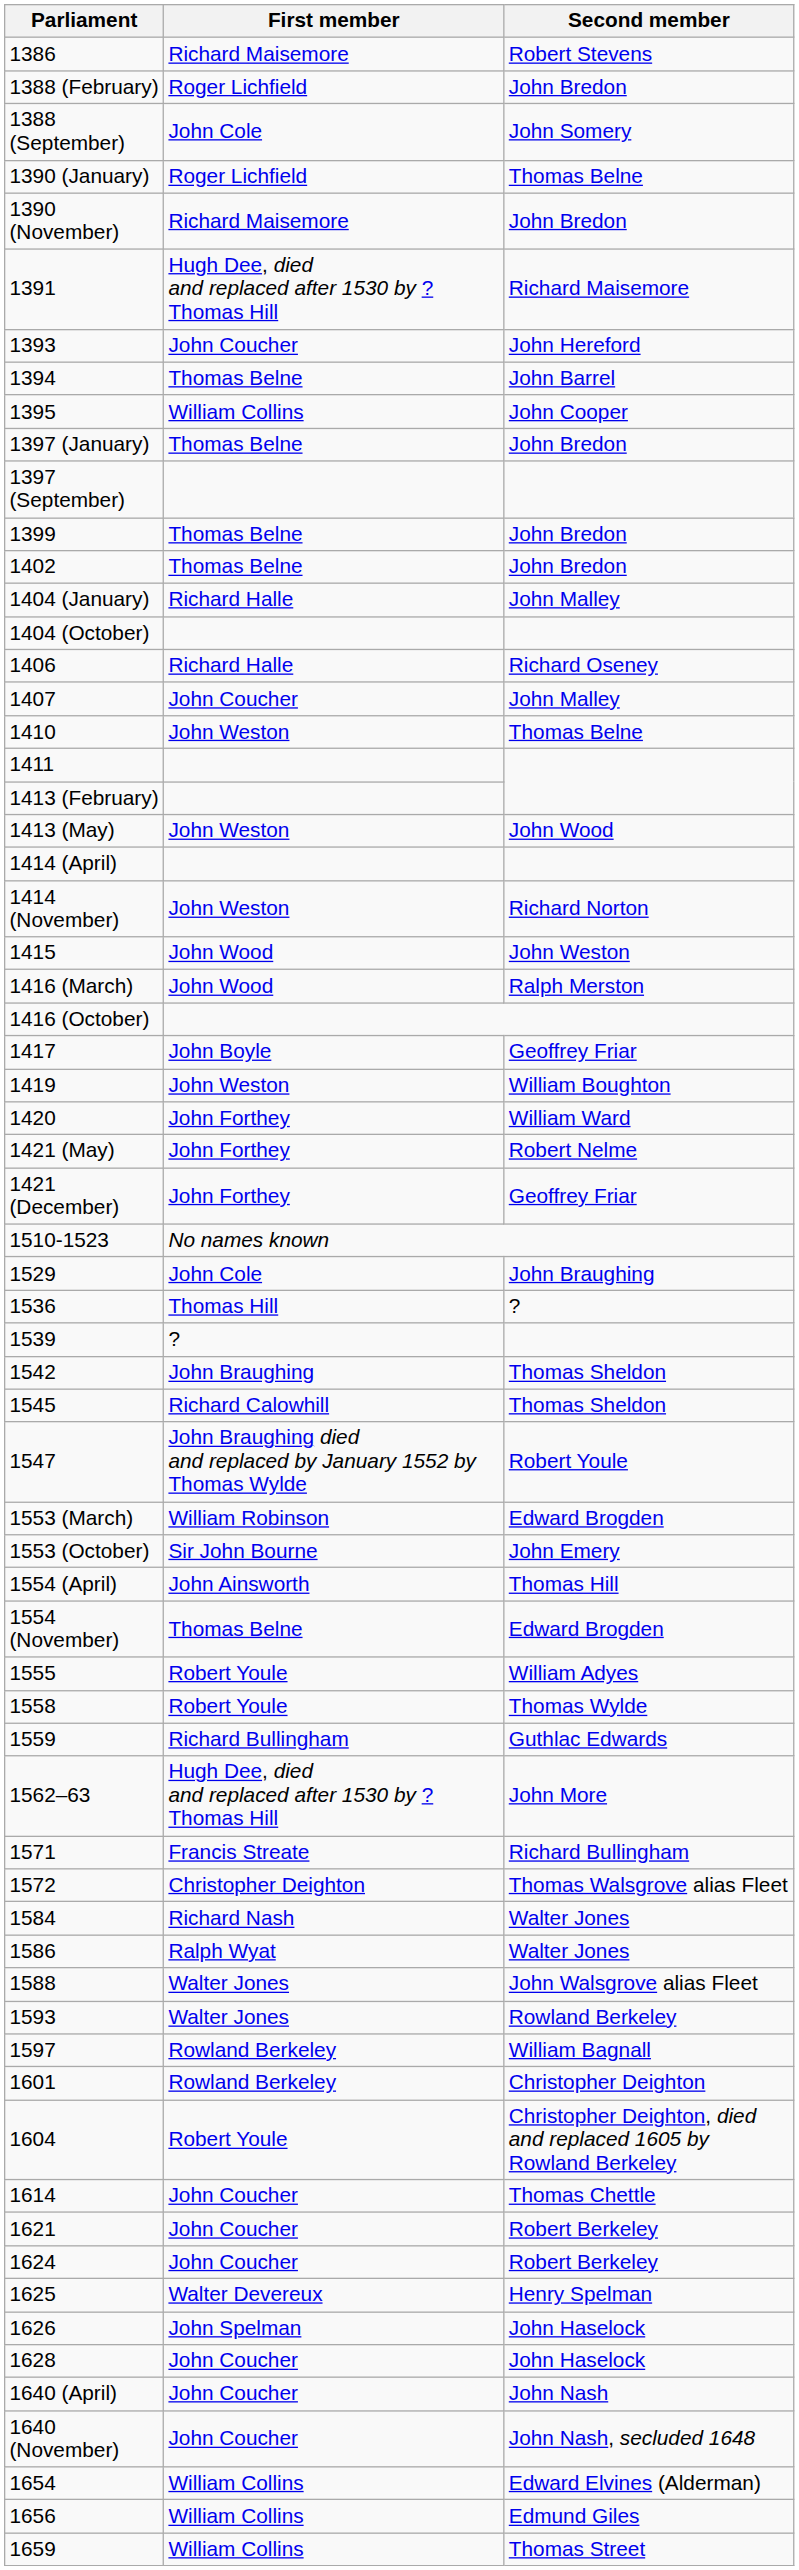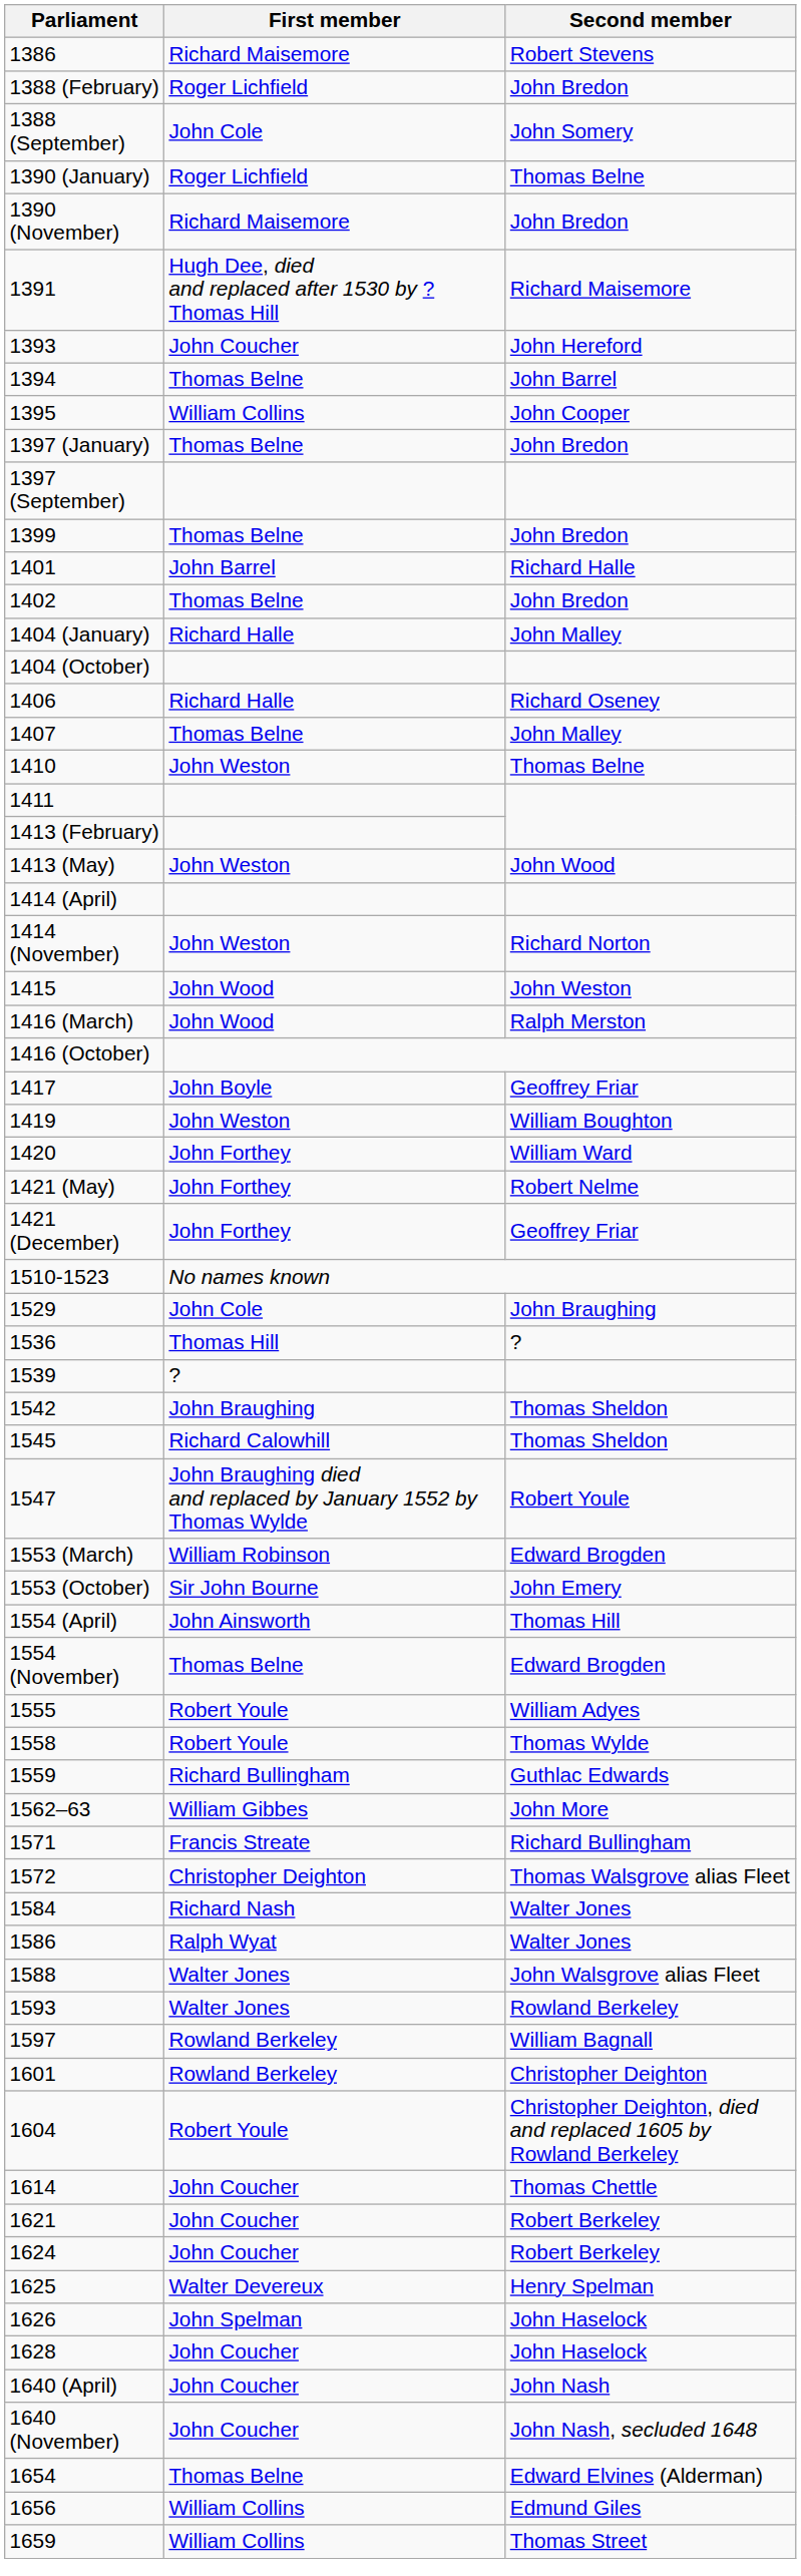 <table class="wikitable">
 <tr>
 <th>Parliament</th>
 <th>First member</th>
 <th>Second member</th>
 </tr>
 <tr>
 <td>1386</td>
 <td><a href='#'>Richard Maisemore</a></td>
 <td><a href='#'>Robert Stevens</a></td>
 </tr>
 <tr>
 <td>1388 (February)</td>
 <td><a href='#'>Roger Lichfield</a></td>
 <td><a href='#'>John Bredon</a></td>
 </tr>
 <tr>
 <td>1388 (September)</td>
 <td><a href='#'>John Cole</a></td>
 <td><a href='#'>John Somery</a></td>
 </tr>
 <tr>
 <td>1390 (January)</td>
 <td><a href='#'>Roger Lichfield</a></td>
 <td><a href='#'>Thomas Belne</a></td>
 </tr>
 <tr>
 <td>1390 (November)</td>
 <td><a href='#'>Richard Maisemore</a></td>
 <td><a href='#'>John Bredon</a></td>
 </tr>
 <tr>
 <td>1391</td>
 <td><a href='#'>Hugh Dee</a>, <em>died <br> and replaced after 1530 by</em> <a href='#'>?Thomas Hill</a></td>
 <td><a href='#'>Richard Maisemore</a></td>
 </tr>
 <tr>
 <td>1393</td>
 <td><a href='#'>John Coucher</a></td>
 <td><a href='#'>John Hereford</a></td>
 </tr>
 <tr>
 <td>1394</td>
 <td><a href='#'>Thomas Belne</a></td>
 <td><a href='#'>John Barrel</a></td>
 </tr>
 <tr>
 <td>1395</td>
 <td><a href='#'>William Collins</a></td>
 <td><a href='#'>John Cooper</a></td>
 </tr>
 <tr>
 <td>1397 (January)</td>
 <td><a href='#'>Thomas Belne</a></td>
 <td><a href='#'>John Bredon</a></td>
 </tr>
 <tr>
 <td>1397 (September)</td>
 <td></td>
 </tr>
 <tr>
 <td>1399</td>
 <td><a href='#'>Thomas Belne</a></td>
 <td><a href='#'>John Bredon</a></td>
 </tr>
 <tr>
+<td>1401</td>
+<td><a href='#'>John Barrel</a></td>
+<td><a href='#'>Richard Halle</a></td>
+</tr>
+<tr>
 <td>1402</td>
 <td><a href='#'>Thomas Belne</a></td>
 <td><a href='#'>John Bredon</a></td>
 </tr>
 <tr>
 <td>1404 (January)</td>
 <td><a href='#'>Richard Halle</a></td>
 <td><a href='#'>John Malley</a></td>
 </tr>
 <tr>
 <td>1404 (October)</td>
 <td></td>
 </tr>
 <tr>
 <td>1406</td>
 <td><a href='#'>Richard Halle</a></td>
 <td><a href='#'>Richard Oseney</a></td>
 </tr>
 <tr>
 <td>1407</td>
-<td><a href='#'>John Coucher</a></td>
+<td><a href='#'>Thomas Belne</a></td>
 <td><a href='#'>John Malley</a></td>
 </tr>
 <tr>
 <td>1410</td>
 <td><a href='#'>John Weston</a></td>
 <td><a href='#'>Thomas Belne</a></td>
 </tr>
 <tr>
 <td>1411</td>
 <td></td>
 </tr>
 <tr>
 <td>1413 (February)</td>
 <td></td>
 </tr>
 <tr>
 <td>1413 (May)</td>
 <td><a href='#'>John Weston</a></td>
 <td><a href='#'>John Wood</a></td>
 </tr>
 <tr>
 <td>1414 (April)</td>
 <td></td>
 </tr>
 <tr>
 <td>1414 (November)</td>
 <td><a href='#'>John Weston</a></td>
 <td><a href='#'>Richard Norton</a></td>
 </tr>
 <tr>
 <td>1415</td>
 <td><a href='#'>John Wood</a></td>
 <td><a href='#'>John Weston</a></td>
 </tr>
 <tr>
 <td>1416 (March)</td>
 <td><a href='#'>John Wood</a></td>
 <td><a href='#'>Ralph Merston</a></td>
 </tr>
 <tr>
 <td>1416 (October)</td>
 </tr>
 <tr>
 <td>1417</td>
 <td><a href='#'>John Boyle</a></td>
 <td><a href='#'>Geoffrey Friar</a></td>
 </tr>
 <tr>
 <td>1419</td>
 <td><a href='#'>John Weston</a></td>
 <td><a href='#'>William Boughton</a></td>
 </tr>
 <tr>
 <td>1420</td>
 <td><a href='#'>John Forthey</a></td>
 <td><a href='#'>William Ward</a></td>
 </tr>
 <tr>
 <td>1421 (May)</td>
 <td><a href='#'>John Forthey</a></td>
 <td><a href='#'>Robert Nelme</a></td>
 </tr>
 <tr>
 <td>1421 (December)</td>
 <td><a href='#'>John Forthey</a></td>
 <td><a href='#'>Geoffrey Friar</a></td>
 </tr>
 <tr>
 <td>1510-1523</td>
 <td colspan = "2"><em>No names known</em></td>
 </tr>
 <tr>
 <td>1529</td>
 <td><a href='#'>John Cole</a></td>
 <td><a href='#'>John Braughing</a></td>
 </tr>
 <tr>
 <td>1536</td>
 <td><a href='#'>Thomas Hill</a></td>
 <td>?</td>
 </tr>
 <tr>
 <td>1539</td>
 <td>?</td>
 </tr>
 <tr>
 <td>1542</td>
 <td><a href='#'>John Braughing</a></td>
 <td><a href='#'>Thomas Sheldon</a></td>
 </tr>
 <tr>
 <td>1545</td>
 <td><a href='#'>Richard Calowhill</a></td>
 <td><a href='#'>Thomas Sheldon</a></td>
 </tr>
 <tr>
 <td>1547</td>
 <td><a href='#'>John Braughing</a> <em>died <br> and replaced by January 1552 by</em> <a href='#'>Thomas Wylde</a></td>
 <td><a href='#'>Robert Youle</a></td>
 </tr>
 <tr>
 <td>1553 (March)</td>
 <td><a href='#'>William Robinson</a></td>
 <td><a href='#'>Edward Brogden</a></td>
 </tr>
 <tr>
 <td>1553 (October)</td>
 <td><a href='#'>Sir John Bourne</a></td>
 <td><a href='#'>John Emery</a></td>
 </tr>
 <tr>
 <td>1554 (April)</td>
 <td><a href='#'>John Ainsworth</a></td>
 <td><a href='#'>Thomas Hill</a></td>
 </tr>
 <tr>
 <td>1554 (November)</td>
 <td><a href='#'>Thomas Belne</a></td>
 <td><a href='#'>Edward Brogden</a></td>
 </tr>
 <tr>
 <td>1555</td>
 <td><a href='#'>Robert Youle</a></td>
 <td><a href='#'>William Adyes</a></td>
 </tr>
 <tr>
 <td>1558</td>
 <td><a href='#'>Robert Youle</a></td>
 <td><a href='#'>Thomas Wylde</a></td>
 </tr>
 <tr>
 <td>1559</td>
 <td><a href='#'>Richard Bullingham</a></td>
 <td><a href='#'>Guthlac Edwards</a></td>
 </tr>
 <tr>
 <td>1562–63</td>
-<td><a href='#'>Hugh Dee</a>, <em>died <br> and replaced after 1530 by</em> <a href='#'>?Thomas Hill</a></td>
+<td><a href='#'>William Gibbes</a></td>
 <td><a href='#'>John More</a></td>
 </tr>
 <tr>
 <td>1571</td>
 <td><a href='#'>Francis Streate</a></td>
 <td><a href='#'>Richard Bullingham</a></td>
 </tr>
 <tr>
 <td>1572</td>
 <td><a href='#'>Christopher Deighton</a></td>
 <td><a href='#'>Thomas Walsgrove</a> alias Fleet</td>
 </tr>
 <tr>
 <td>1584</td>
 <td><a href='#'>Richard Nash</a></td>
 <td><a href='#'>Walter Jones</a></td>
 </tr>
 <tr>
 <td>1586</td>
 <td><a href='#'>Ralph Wyat</a></td>
 <td><a href='#'>Walter Jones</a></td>
 </tr>
 <tr>
 <td>1588</td>
 <td><a href='#'>Walter Jones</a></td>
 <td><a href='#'>John Walsgrove</a> alias Fleet</td>
 </tr>
 <tr>
 <td>1593</td>
 <td><a href='#'>Walter Jones</a></td>
 <td><a href='#'>Rowland Berkeley</a></td>
 </tr>
 <tr>
 <td>1597</td>
 <td><a href='#'>Rowland Berkeley</a></td>
 <td><a href='#'>William Bagnall</a></td>
 </tr>
 <tr>
 <td>1601</td>
 <td><a href='#'>Rowland Berkeley</a></td>
 <td><a href='#'>Christopher Deighton</a></td>
 </tr>
 <tr>
 <td>1604</td>
 <td><a href='#'>Robert Youle</a></td>
 <td><a href='#'>Christopher Deighton</a>, <em>died <br> and replaced 1605 by</em> <a href='#'>Rowland Berkeley</a></td>
 </tr>
 <tr>
 <td>1614</td>
 <td><a href='#'>John Coucher</a></td>
 <td><a href='#'>Thomas Chettle</a></td>
 </tr>
 <tr>
 <td>1621</td>
 <td><a href='#'>John Coucher</a></td>
 <td><a href='#'>Robert Berkeley</a></td>
 </tr>
 <tr>
 <td>1624</td>
 <td><a href='#'>John Coucher</a></td>
 <td><a href='#'>Robert Berkeley</a></td>
 </tr>
 <tr>
 <td>1625</td>
 <td><a href='#'>Walter Devereux</a></td>
 <td><a href='#'>Henry Spelman</a></td>
 </tr>
 <tr>
 <td>1626</td>
 <td><a href='#'>John Spelman</a></td>
 <td><a href='#'>John Haselock</a></td>
 </tr>
 <tr>
 <td>1628</td>
 <td><a href='#'>John Coucher</a></td>
 <td><a href='#'>John Haselock</a></td>
 </tr>
 <tr>
 <td>1640 (April)</td>
 <td><a href='#'>John Coucher</a></td>
 <td><a href='#'>John Nash</a></td>
 </tr>
 <tr>
 <td>1640 (November)</td>
 <td><a href='#'>John Coucher</a></td>
 <td><a href='#'>John Nash</a>, <em>secluded 1648</em></td>
 </tr>
 <tr>
 <td>1654</td>
-<td><a href='#'>William Collins</a></td>
+<td><a href='#'>Thomas Belne</a></td>
 <td><a href='#'>Edward Elvines</a> (Alderman)</td>
 </tr>
 <tr>
 <td>1656</td>
 <td><a href='#'>William Collins</a></td>
 <td><a href='#'>Edmund Giles</a></td>
 </tr>
 <tr>
 <td>1659</td>
 <td><a href='#'>William Collins</a></td>
 <td><a href='#'>Thomas Street</a></td>
 </tr>
 </table>
